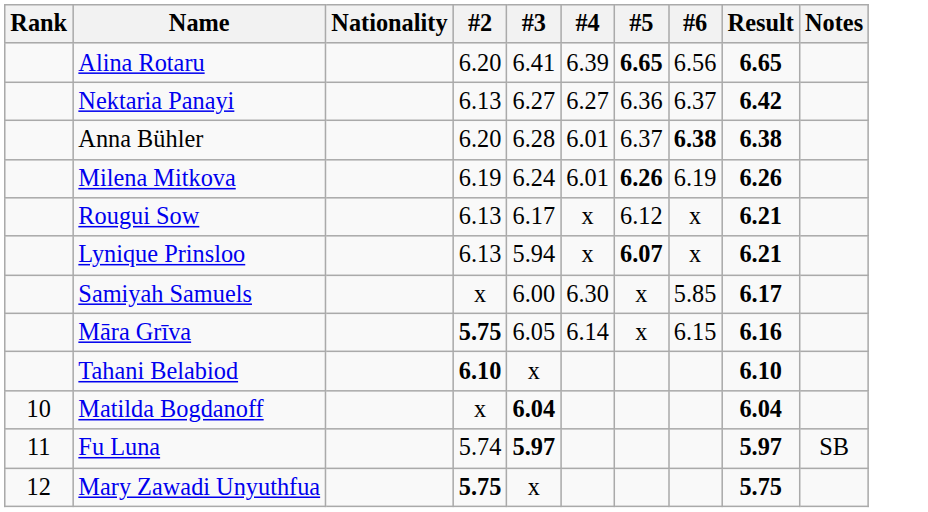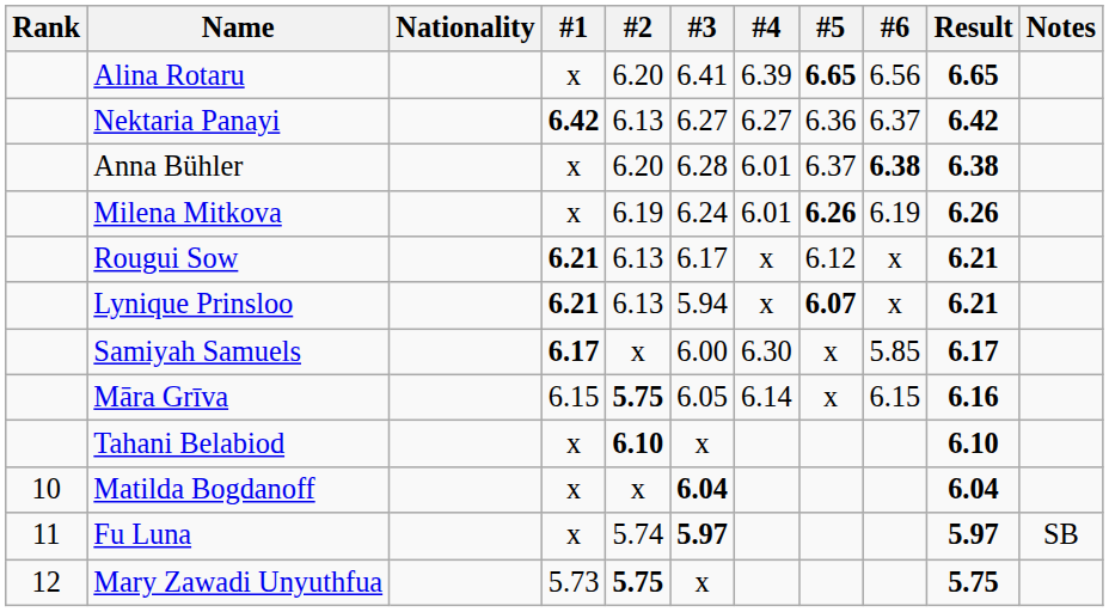 <table class="wikitable sortable" style="text-align:center">
 <tr>
 <th>Rank</th>
 <th>Name</th>
 <th>Nationality</th>
+<th>#1</th>
 <th>#2</th>
 <th>#3</th>
 <th>#4</th>
 <th>#5</th>
 <th>#6</th>
 <th>Result</th>
 <th>Notes</th>
 </tr>
 <tr>
 <td></td>
 <td align=left><a href='#'>Alina Rotaru</a></td>
 <td align=left></td>
+<td>x</td>
 <td>6.20</td>
 <td>6.41</td>
 <td>6.39</td>
 <td><strong>6.65</strong></td>
 <td>6.56</td>
 <td><strong>6.65</strong></td>
 <td></td>
 </tr>
 <tr>
 <td></td>
 <td align=left><a href='#'>Nektaria Panayi</a></td>
 <td align=left></td>
+<td><strong>6.42</strong></td>
 <td>6.13</td>
 <td>6.27</td>
 <td>6.27</td>
 <td>6.36</td>
 <td>6.37</td>
 <td><strong>6.42</strong></td>
 <td></td>
 </tr>
 <tr>
 <td></td>
 <td align=left>Anna Bühler</td>
 <td align=left></td>
+<td>x</td>
 <td>6.20</td>
 <td>6.28</td>
 <td>6.01</td>
 <td>6.37</td>
 <td><strong>6.38</strong></td>
 <td><strong>6.38</strong></td>
 <td></td>
 </tr>
 <tr>
 <td></td>
 <td align=left><a href='#'>Milena Mitkova</a></td>
 <td align=left></td>
+<td>x</td>
 <td>6.19</td>
 <td>6.24</td>
 <td>6.01</td>
 <td><strong>6.26</strong></td>
 <td>6.19</td>
 <td><strong>6.26</strong></td>
 <td></td>
 </tr>
 <tr>
 <td></td>
 <td align=left><a href='#'>Rougui Sow</a></td>
 <td align=left></td>
+<td><strong>6.21</strong></td>
 <td>6.13</td>
 <td>6.17</td>
 <td>x</td>
 <td>6.12</td>
 <td>x</td>
 <td><strong>6.21</strong></td>
 <td></td>
 </tr>
 <tr>
 <td></td>
 <td align=left><a href='#'>Lynique Prinsloo</a></td>
 <td align=left></td>
+<td><strong>6.21</strong></td>
 <td>6.13</td>
 <td>5.94</td>
 <td>x</td>
 <td><strong>6.07</strong></td>
 <td>x</td>
 <td><strong>6.21</strong></td>
 <td></td>
 </tr>
 <tr>
 <td></td>
 <td align=left><a href='#'>Samiyah Samuels</a></td>
 <td align=left></td>
+<td><strong>6.17</strong></td>
 <td>x</td>
 <td>6.00</td>
 <td>6.30</td>
 <td>x</td>
 <td>5.85</td>
 <td><strong>6.17</strong></td>
 <td></td>
 </tr>
 <tr>
 <td></td>
 <td align=left><a href='#'>Māra Grīva</a></td>
 <td align=left></td>
+<td>6.15</td>
 <td><strong>5.75</strong></td>
 <td>6.05</td>
 <td>6.14</td>
 <td>x</td>
 <td>6.15</td>
 <td><strong>6.16</strong></td>
 <td></td>
 </tr>
 <tr>
 <td></td>
 <td align=left><a href='#'>Tahani Belabiod</a></td>
 <td align=left></td>
+<td>x</td>
 <td><strong>6.10</strong></td>
 <td>x</td>
 <td></td>
 <td></td>
 <td></td>
 <td><strong>6.10</strong></td>
 <td></td>
 </tr>
 <tr>
 <td>10</td>
 <td align=left><a href='#'>Matilda Bogdanoff</a></td>
 <td align=left></td>
 <td>x</td>
+<td>x</td>
 <td><strong>6.04</strong></td>
 <td></td>
 <td></td>
 <td></td>
 <td><strong>6.04</strong></td>
 <td></td>
 </tr>
 <tr>
 <td>11</td>
 <td align=left><a href='#'>Fu Luna</a></td>
 <td align=left></td>
+<td>x</td>
 <td>5.74</td>
 <td><strong>5.97</strong></td>
 <td></td>
 <td></td>
 <td></td>
 <td><strong>5.97</strong></td>
 <td>SB</td>
 </tr>
 <tr>
 <td>12</td>
 <td align=left><a href='#'>Mary Zawadi Unyuthfua</a></td>
 <td align=left></td>
+<td>5.73</td>
 <td><strong>5.75</strong></td>
 <td>x</td>
 <td></td>
 <td></td>
 <td></td>
 <td><strong>5.75</strong></td>
 <td></td>
 </tr>
 </table>
